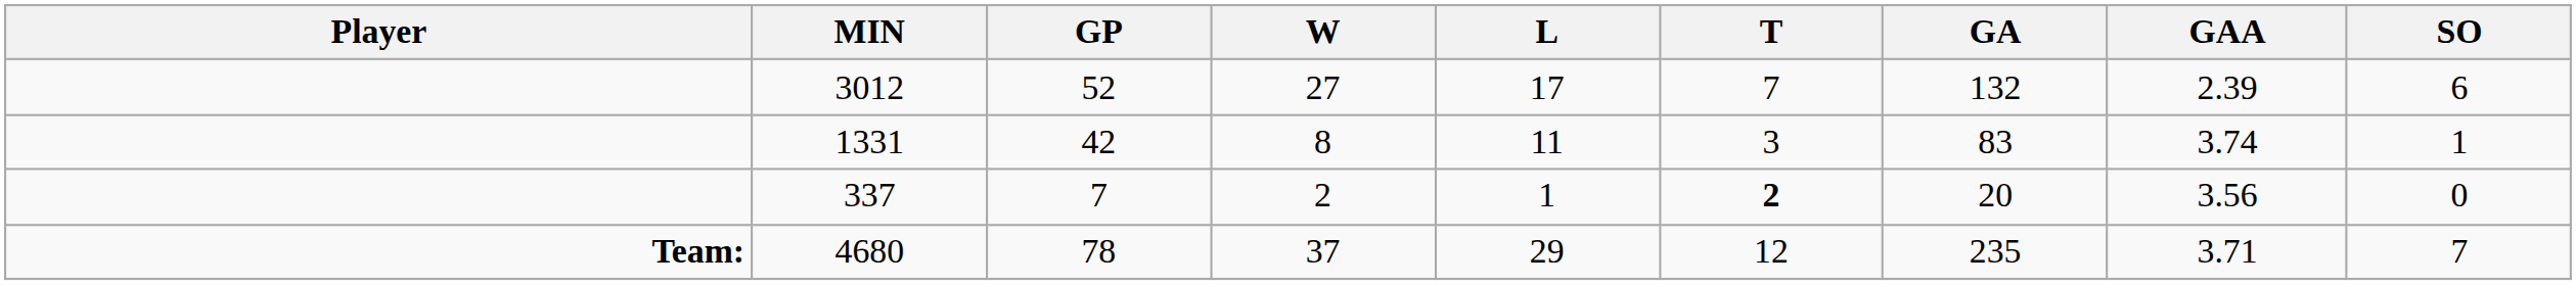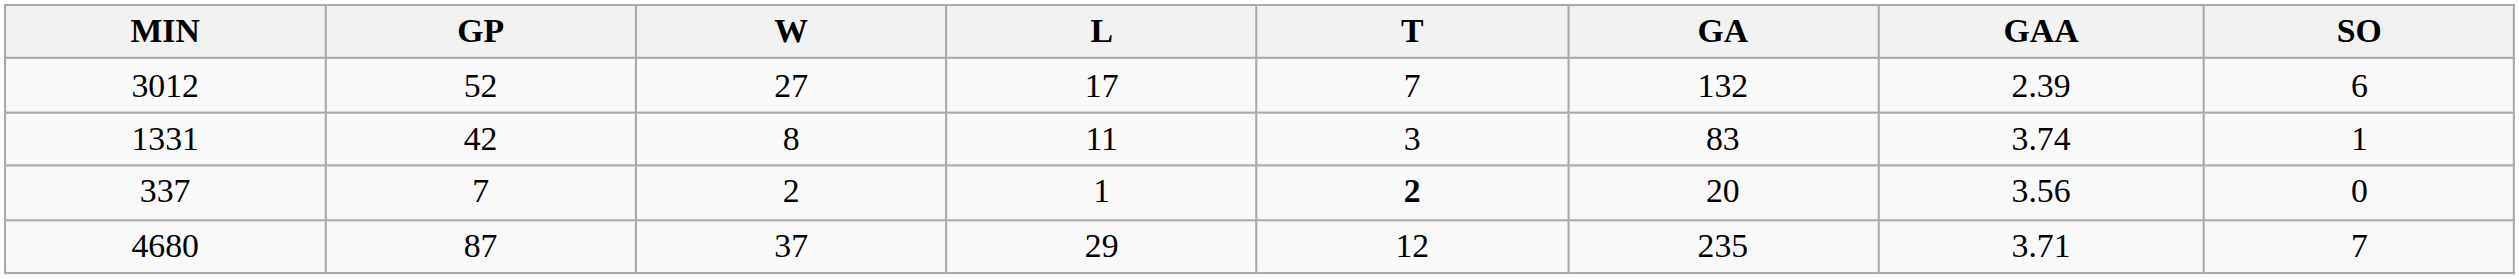 <table class="wikitable sortable" width="60%">
 <tr>
-<th bgcolor="#DDDDFF" width="10%">Player</th>
 <th width="3%" bgcolor="#DDDDFF" title="Minutes played">MIN</th>
 <th width="3%" bgcolor="#DDDDFF" title="Games played in">GP</th>
 <th width="3%" bgcolor="#DDDDFF" title="Wins">W</th>
 <th width="3%" bgcolor="#DDDDFF"title="Losses">L</th>
 <th width="3%" bgcolor="#DDDDFF" title="Ties">T</th>
 <th width="3%" bgcolor="#DDDDFF" title="Goals against">GA</th>
 <th width="3%" bgcolor="#DDDDFF" title="Goals against average">GAA</th>
 <th width="3%" bgcolor="#DDDDFF"title="Shut-outs">SO</th>
 </tr>
 <tr align="center">
-<td align="right"></td>
 <td>3012</td>
 <td>52</td>
 <td>27</td>
 <td>17</td>
 <td>7</td>
 <td>132</td>
 <td>2.39</td>
 <td>6</td>
 </tr>
 <tr align="center">
-<td align="right"></td>
 <td>1331</td>
 <td>42</td>
 <td>8</td>
 <td>11</td>
 <td>3</td>
 <td>83</td>
 <td>3.74</td>
 <td>1</td>
 </tr>
 <tr align="center">
-<td align="right"></td>
 <td>337</td>
 <td>7</td>
 <td>2</td>
 <td>1</td>
 <td><strong>2</strong></td>
 <td>20</td>
 <td>3.56</td>
 <td>0</td>
 </tr>
 <tr align="center">
-<td align="right"><strong>Team:</strong></td>
 <td>4680</td>
-<td>78</td>
+<td>87</td>
 <td>37</td>
 <td>29</td>
 <td>12</td>
 <td>235</td>
 <td>3.71</td>
 <td>7</td>
 </tr>
 </table>
